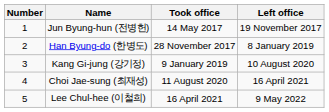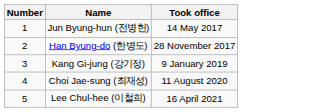 <table class="wikitable" style="font-size:10pt; text-align: center;">
 <tr>
 <th>Number</th>
 <th>Name</th>
 <th>Took office</th>
-<th>Left office</th>
 </tr>
 <tr>
 <td>1</td>
 <td>Jun Byung-hun (전병헌)</td>
 <td>14 May 2017</td>
-<td>19 November 2017</td>
 </tr>
 <tr>
 <td>2</td>
 <td><a href='#'>Han Byung-do</a> (한병도)</td>
 <td>28 November 2017</td>
-<td>8 January 2019</td>
 </tr>
 <tr>
 <td>3</td>
 <td>Kang Gi-jung (강기정)</td>
 <td>9 January 2019</td>
-<td>10 August 2020</td>
 </tr>
 <tr>
 <td>4</td>
 <td>Choi Jae-sung (최재성)</td>
 <td>11 August 2020</td>
-<td>16 April 2021</td>
 </tr>
 <tr>
 <td>5</td>
 <td>Lee Chul-hee (이철희)</td>
 <td>16 April 2021</td>
-<td>9 May 2022</td>
 </tr>
 </table>
